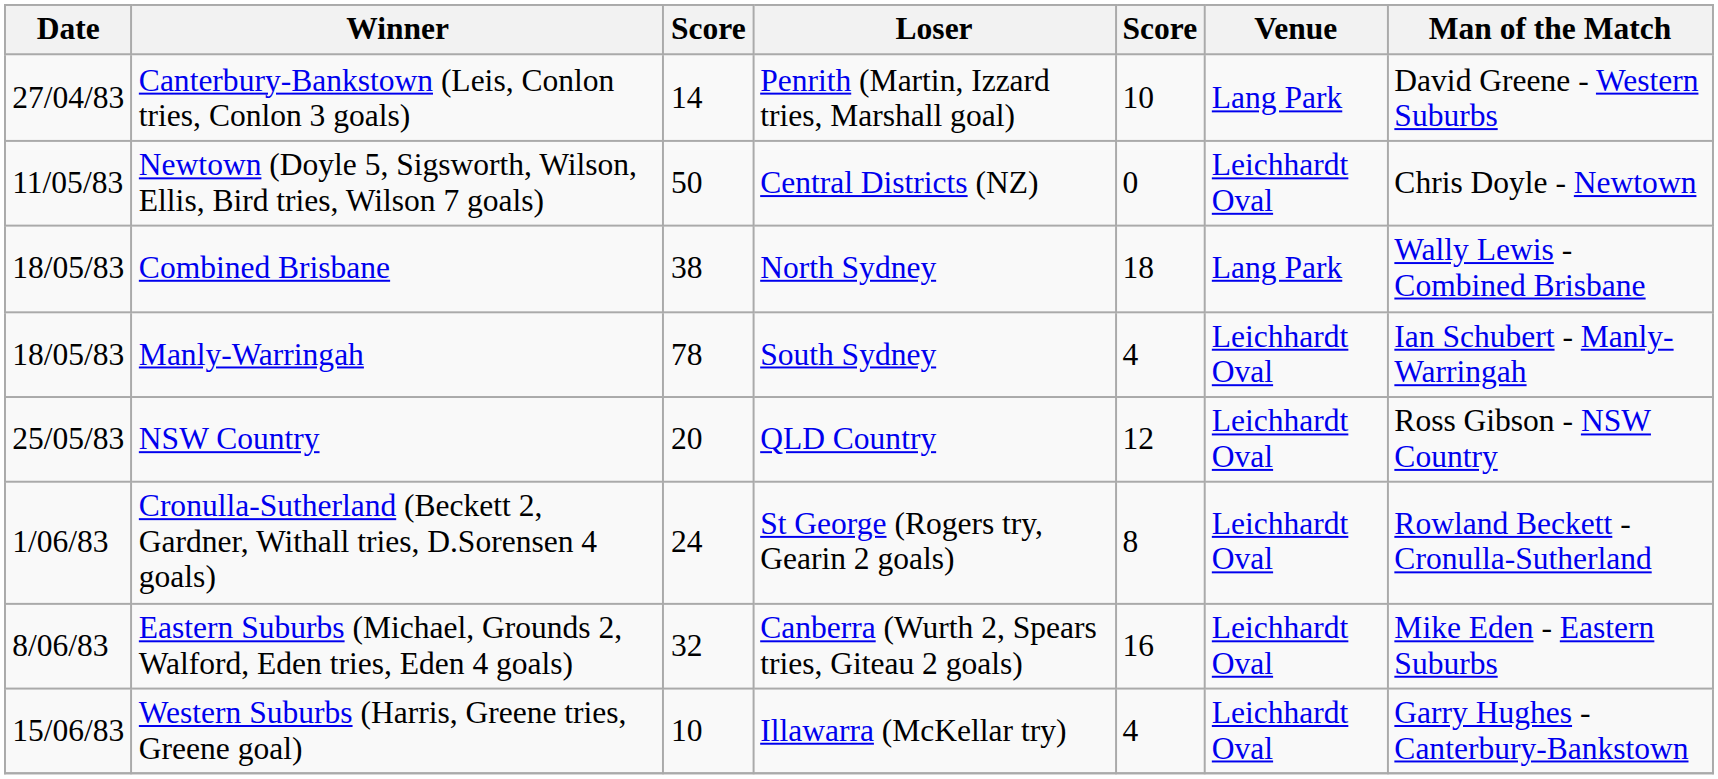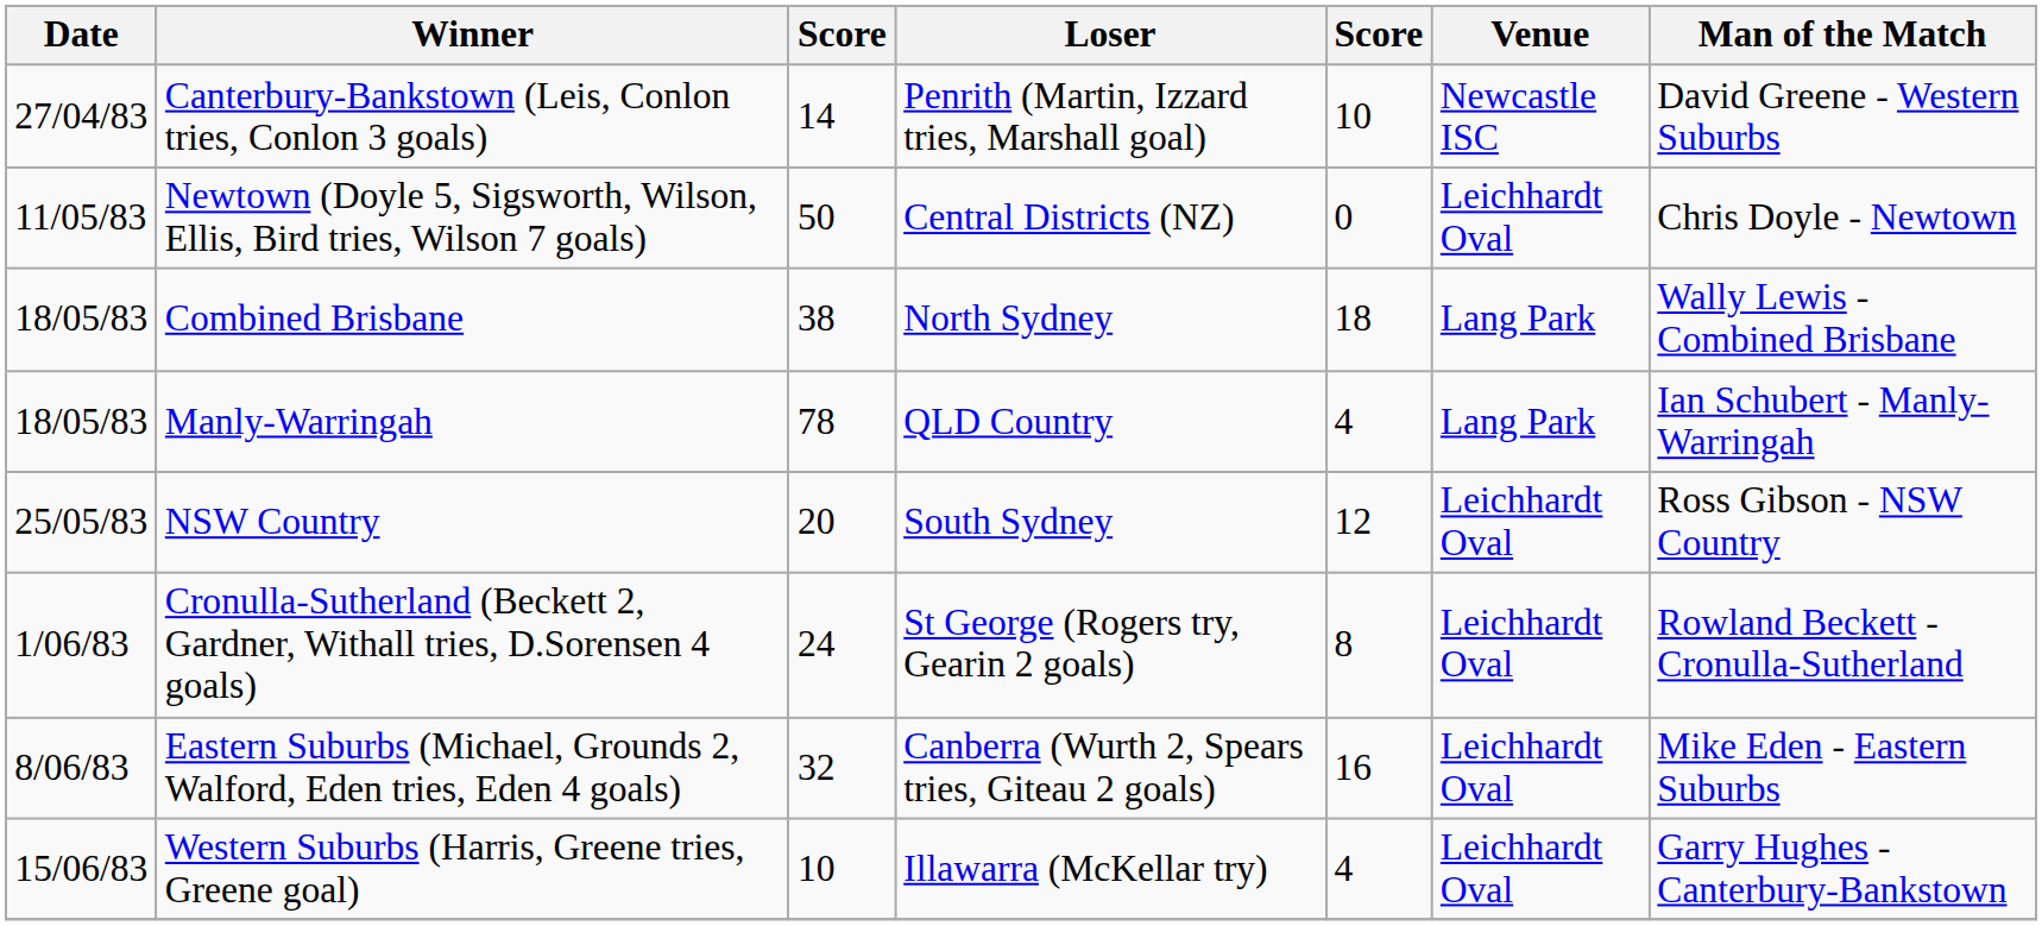 <table class="wikitable">
 <tr>
 <th>Date</th>
 <th>Winner</th>
 <th>Score</th>
 <th>Loser</th>
 <th>Score</th>
 <th>Venue</th>
 <th>Man of the Match</th>
 </tr>
 <tr>
 <td>27/04/83</td>
 <td> <a href='#'>Canterbury-Bankstown</a> (Leis, Conlon tries, Conlon 3 goals)</td>
 <td>14</td>
 <td> <a href='#'>Penrith</a> (Martin, Izzard tries, Marshall goal)</td>
 <td>10</td>
-<td><a href='#'>Lang Park</a></td>
+<td><a href='#'>Newcastle ISC</a></td>
 <td>David Greene - <a href='#'>Western Suburbs</a></td>
 </tr>
 <tr>
 <td>11/05/83</td>
 <td> <a href='#'>Newtown</a> (Doyle 5, Sigsworth, Wilson, Ellis, Bird tries, Wilson 7 goals)</td>
 <td>50</td>
 <td> <a href='#'>Central Districts</a> (NZ)</td>
 <td>0</td>
 <td><a href='#'>Leichhardt Oval</a></td>
 <td>Chris Doyle - <a href='#'>Newtown</a></td>
 </tr>
 <tr>
 <td>18/05/83</td>
 <td> <a href='#'>Combined Brisbane</a></td>
 <td>38</td>
 <td> <a href='#'>North Sydney</a></td>
 <td>18</td>
 <td><a href='#'>Lang Park</a></td>
 <td><a href='#'>Wally Lewis</a> - <a href='#'>Combined Brisbane</a></td>
 </tr>
 <tr>
 <td>18/05/83</td>
 <td> <a href='#'>Manly-Warringah</a></td>
 <td>78</td>
-<td> <a href='#'>South Sydney</a></td>
+<td> <a href='#'>QLD Country</a></td>
 <td>4</td>
-<td><a href='#'>Leichhardt Oval</a></td>
+<td><a href='#'>Lang Park</a></td>
 <td><a href='#'>Ian Schubert</a> - <a href='#'>Manly-Warringah</a></td>
 </tr>
 <tr>
 <td>25/05/83</td>
 <td> <a href='#'>NSW Country</a></td>
 <td>20</td>
-<td> <a href='#'>QLD Country</a></td>
+<td> <a href='#'>South Sydney</a></td>
 <td>12</td>
 <td><a href='#'>Leichhardt Oval</a></td>
 <td>Ross Gibson - <a href='#'>NSW Country</a></td>
 </tr>
 <tr>
 <td>1/06/83</td>
 <td> <a href='#'>Cronulla-Sutherland</a> (Beckett 2, Gardner, Withall tries, D.Sorensen 4 goals)</td>
 <td>24</td>
 <td> <a href='#'>St George</a> (Rogers try, Gearin 2 goals)</td>
 <td>8</td>
 <td><a href='#'>Leichhardt Oval</a></td>
 <td><a href='#'>Rowland Beckett</a> - <a href='#'>Cronulla-Sutherland</a></td>
 </tr>
 <tr>
 <td>8/06/83</td>
 <td> <a href='#'>Eastern Suburbs</a> (Michael, Grounds 2, Walford, Eden tries, Eden 4 goals)</td>
 <td>32</td>
 <td> <a href='#'>Canberra</a> (Wurth 2, Spears tries, Giteau 2 goals)</td>
 <td>16</td>
 <td><a href='#'>Leichhardt Oval</a></td>
 <td><a href='#'>Mike Eden</a> - <a href='#'>Eastern Suburbs</a></td>
 </tr>
 <tr>
 <td>15/06/83</td>
 <td> <a href='#'>Western Suburbs</a> (Harris, Greene tries, Greene goal)</td>
 <td>10</td>
 <td> <a href='#'>Illawarra</a> (McKellar try)</td>
 <td>4</td>
 <td><a href='#'>Leichhardt Oval</a></td>
 <td><a href='#'>Garry Hughes</a> - <a href='#'>Canterbury-Bankstown</a></td>
 </tr>
 <tr>
 </tr>
 </table>
